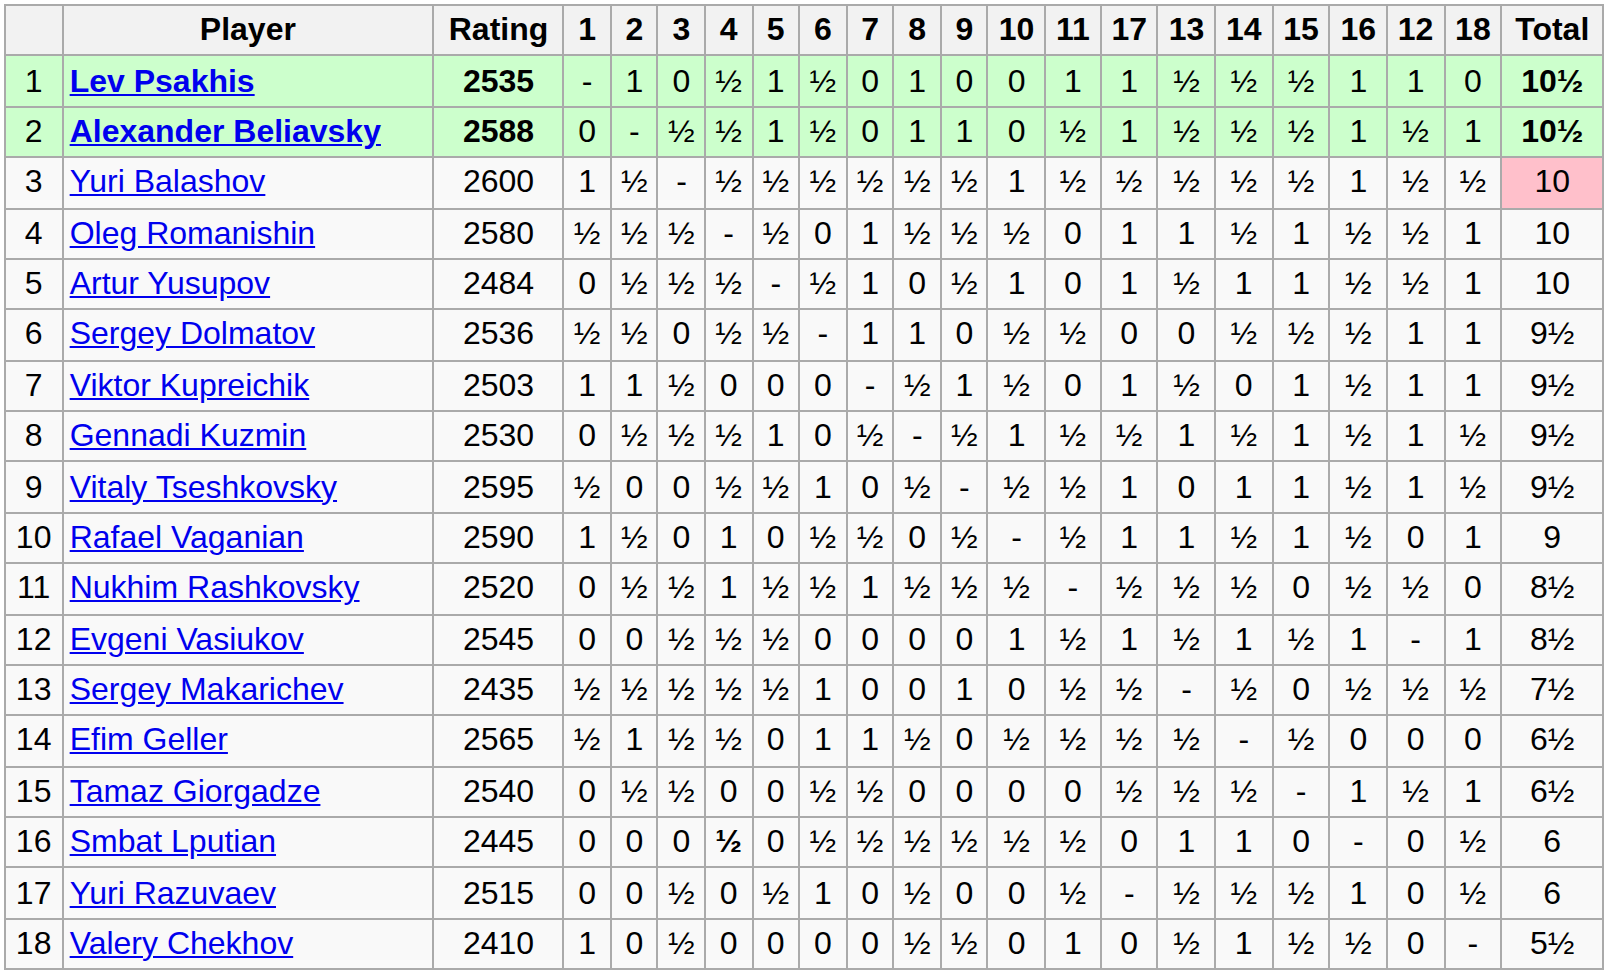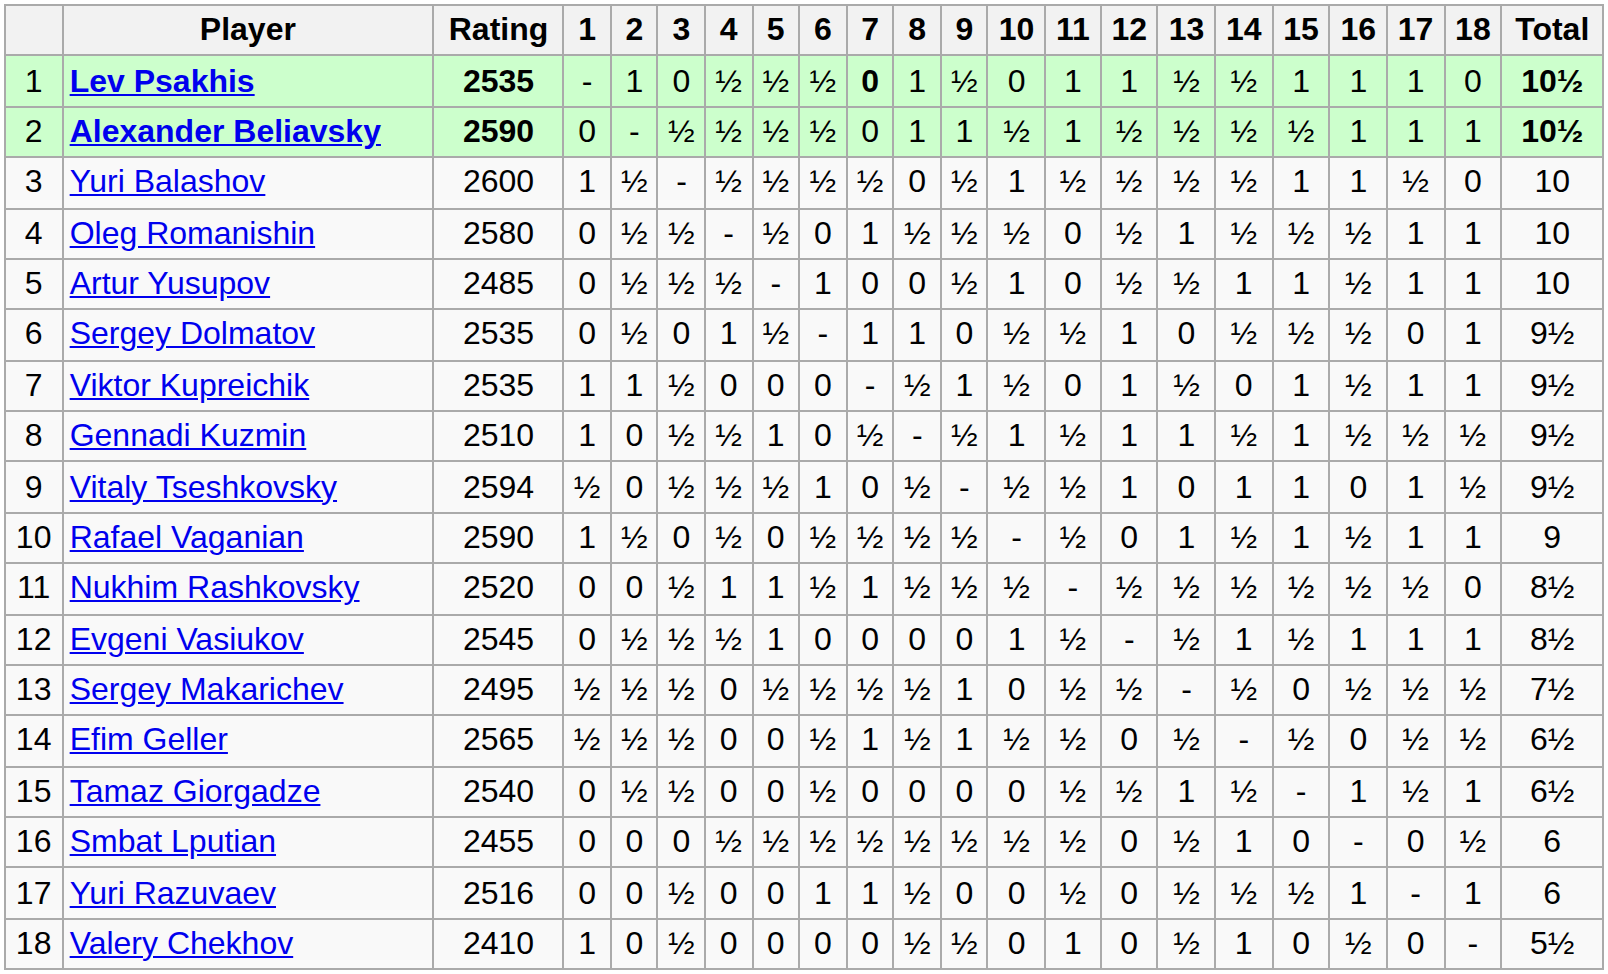 <table class="wikitable" border="1" width="800px">
 <tr>
 <th></th>
 <th>Player</th>
 <th>Rating</th>
 <th>1</th>
 <th>2</th>
 <th>3</th>
 <th>4</th>
 <th>5</th>
 <th>6</th>
 <th>7</th>
 <th>8</th>
 <th>9</th>
 <th>10</th>
 <th>11</th>
-<th>17</th>
+<th>12</th>
 <th>13</th>
 <th>14</th>
 <th>15</th>
 <th>16</th>
-<th>12</th>
+<th>17</th>
 <th>18</th>
 <th>Total</th>
 </tr>
 <tr align=center style="background:#ccffcc;">
 <td>1</td>
 <td align=left> <strong><a href='#'>Lev Psakhis</a></strong></td>
 <td><strong>2535</strong></td>
 <td>-</td>
 <td>1</td>
 <td>0</td>
 <td>½</td>
+<td>½</td>
+<td>½</td>
+<td><strong>0</strong></td>
 <td>1</td>
 <td>½</td>
-<td>0</td>
-<td>1</td>
-<td>0</td>
 <td>0</td>
 <td>1</td>
 <td>1</td>
 <td>½</td>
 <td>½</td>
-<td>½</td>
+<td>1</td>
 <td>1</td>
 <td>1</td>
 <td>0</td>
 <td align=center><strong>10½</strong></td>
 </tr>
 <tr align=center style="background:#ccffcc;">
 <td>2</td>
 <td align=left> <strong><a href='#'>Alexander Beliavsky</a></strong></td>
-<td><strong>2588</strong></td>
+<td><strong>2590</strong></td>
 <td>0</td>
 <td>-</td>
 <td>½</td>
 <td>½</td>
-<td>1</td>
+<td>½</td>
 <td>½</td>
 <td>0</td>
 <td>1</td>
 <td>1</td>
-<td>0</td>
 <td>½</td>
 <td>1</td>
 <td>½</td>
 <td>½</td>
 <td>½</td>
+<td>½</td>
 <td>1</td>
-<td>½</td>
+<td>1</td>
 <td>1</td>
 <td align=center><strong>10½</strong></td>
 </tr>
 <tr align=center>
 <td>3</td>
 <td align=left> <a href='#'>Yuri Balashov</a></td>
 <td>2600</td>
 <td>1</td>
 <td>½</td>
 <td>-</td>
 <td>½</td>
 <td>½</td>
 <td>½</td>
 <td>½</td>
-<td>½</td>
+<td>0</td>
 <td>½</td>
 <td>1</td>
 <td>½</td>
 <td>½</td>
 <td>½</td>
 <td>½</td>
-<td>½</td>
+<td>1</td>
 <td>1</td>
 <td>½</td>
-<td>½</td>
-<td align=center style="background: pink;">10</td>
+<td>0</td>
+<td align=center>10</td>
 </tr>
 <tr align=center>
 <td>4</td>
 <td align=left> <a href='#'>Oleg Romanishin</a></td>
 <td>2580</td>
-<td>½</td>
+<td>0</td>
 <td>½</td>
 <td>½</td>
 <td>-</td>
 <td>½</td>
 <td>0</td>
 <td>1</td>
 <td>½</td>
 <td>½</td>
 <td>½</td>
 <td>0</td>
-<td>1</td>
-<td>1</td>
 <td>½</td>
 <td>1</td>
 <td>½</td>
 <td>½</td>
+<td>½</td>
+<td>1</td>
 <td>1</td>
 <td align=center>10</td>
 </tr>
 <tr align=center>
 <td>5</td>
 <td align=left> <a href='#'>Artur Yusupov</a></td>
-<td>2484</td>
+<td>2485</td>
 <td>0</td>
 <td>½</td>
 <td>½</td>
 <td>½</td>
 <td>-</td>
+<td>1</td>
+<td>0</td>
+<td>0</td>
 <td>½</td>
 <td>1</td>
 <td>0</td>
 <td>½</td>
-<td>1</td>
-<td>0</td>
-<td>1</td>
 <td>½</td>
 <td>1</td>
 <td>1</td>
 <td>½</td>
-<td>½</td>
+<td>1</td>
 <td>1</td>
 <td align=center>10</td>
 </tr>
 <tr align=center>
 <td>6</td>
 <td align=left> <a href='#'>Sergey Dolmatov</a></td>
-<td>2536</td>
-<td>½</td>
+<td>2535</td>
+<td>0</td>
 <td>½</td>
 <td>0</td>
-<td>½</td>
+<td>1</td>
 <td>½</td>
 <td>-</td>
 <td>1</td>
 <td>1</td>
 <td>0</td>
 <td>½</td>
 <td>½</td>
-<td>0</td>
+<td>1</td>
 <td>0</td>
 <td>½</td>
 <td>½</td>
 <td>½</td>
-<td>1</td>
+<td>0</td>
 <td>1</td>
 <td align=center>9½</td>
 </tr>
 <tr align=center>
 <td>7</td>
 <td align=left> <a href='#'>Viktor Kupreichik</a></td>
-<td>2503</td>
+<td>2535</td>
 <td>1</td>
 <td>1</td>
 <td>½</td>
 <td>0</td>
 <td>0</td>
 <td>0</td>
 <td>-</td>
 <td>½</td>
 <td>1</td>
 <td>½</td>
 <td>0</td>
 <td>1</td>
 <td>½</td>
 <td>0</td>
 <td>1</td>
 <td>½</td>
 <td>1</td>
 <td>1</td>
 <td align=center>9½</td>
 </tr>
 <tr align=center>
 <td>8</td>
 <td align=left> <a href='#'>Gennadi Kuzmin</a></td>
-<td>2530</td>
+<td>2510</td>
+<td>1</td>
 <td>0</td>
-<td>½</td>
 <td>½</td>
 <td>½</td>
 <td>1</td>
 <td>0</td>
 <td>½</td>
 <td>-</td>
 <td>½</td>
 <td>1</td>
 <td>½</td>
-<td>½</td>
+<td>1</td>
 <td>1</td>
 <td>½</td>
 <td>1</td>
 <td>½</td>
-<td>1</td>
+<td>½</td>
 <td>½</td>
 <td align=center>9½</td>
 </tr>
 <tr align=center>
 <td>9</td>
 <td align=left> <a href='#'>Vitaly Tseshkovsky</a></td>
-<td>2595</td>
+<td>2594</td>
 <td>½</td>
 <td>0</td>
-<td>0</td>
+<td>½</td>
 <td>½</td>
 <td>½</td>
 <td>1</td>
 <td>0</td>
 <td>½</td>
 <td>-</td>
 <td>½</td>
 <td>½</td>
 <td>1</td>
 <td>0</td>
 <td>1</td>
 <td>1</td>
-<td>½</td>
+<td>0</td>
 <td>1</td>
 <td>½</td>
 <td align=center>9½</td>
 </tr>
 <tr align=center>
 <td>10</td>
 <td align=left> <a href='#'>Rafael Vaganian</a></td>
 <td>2590</td>
 <td>1</td>
 <td>½</td>
 <td>0</td>
-<td>1</td>
+<td>½</td>
 <td>0</td>
 <td>½</td>
 <td>½</td>
-<td>0</td>
+<td>½</td>
 <td>½</td>
 <td>-</td>
 <td>½</td>
-<td>1</td>
+<td>0</td>
 <td>1</td>
 <td>½</td>
 <td>1</td>
 <td>½</td>
-<td>0</td>
+<td>1</td>
 <td>1</td>
 <td align=center>9</td>
 </tr>
 <tr align=center>
 <td>11</td>
 <td align=left> <a href='#'>Nukhim Rashkovsky</a></td>
 <td>2520</td>
 <td>0</td>
-<td>½</td>
+<td>0</td>
 <td>½</td>
 <td>1</td>
-<td>½</td>
+<td>1</td>
 <td>½</td>
 <td>1</td>
 <td>½</td>
 <td>½</td>
 <td>½</td>
 <td>-</td>
 <td>½</td>
 <td>½</td>
 <td>½</td>
-<td>0</td>
+<td>½</td>
 <td>½</td>
 <td>½</td>
 <td>0</td>
 <td align=center>8½</td>
 </tr>
 <tr align=center>
 <td>12</td>
 <td align=left> <a href='#'>Evgeni Vasiukov</a></td>
 <td>2545</td>
 <td>0</td>
-<td>0</td>
 <td>½</td>
 <td>½</td>
 <td>½</td>
+<td>1</td>
 <td>0</td>
 <td>0</td>
 <td>0</td>
 <td>0</td>
 <td>1</td>
 <td>½</td>
-<td>1</td>
+<td>-</td>
 <td>½</td>
 <td>1</td>
 <td>½</td>
 <td>1</td>
-<td>-</td>
+<td>1</td>
 <td>1</td>
 <td align=center>8½</td>
 </tr>
 <tr align=center>
 <td>13</td>
 <td align=left> <a href='#'>Sergey Makarichev</a></td>
-<td>2435</td>
+<td>2495</td>
+<td>½</td>
+<td>½</td>
+<td>½</td>
+<td>0</td>
 <td>½</td>
 <td>½</td>
 <td>½</td>
 <td>½</td>
-<td>½</td>
-<td>1</td>
-<td>0</td>
-<td>0</td>
 <td>1</td>
 <td>0</td>
 <td>½</td>
 <td>½</td>
 <td>-</td>
 <td>½</td>
 <td>0</td>
 <td>½</td>
 <td>½</td>
 <td>½</td>
 <td align=center>7½</td>
 </tr>
 <tr align=center>
 <td>14</td>
 <td align=left> <a href='#'>Efim Geller</a></td>
 <td>2565</td>
 <td>½</td>
+<td>½</td>
+<td>½</td>
+<td>0</td>
+<td>0</td>
+<td>½</td>
+<td>1</td>
+<td>½</td>
 <td>1</td>
 <td>½</td>
 <td>½</td>
 <td>0</td>
-<td>1</td>
-<td>1</td>
+<td>½</td>
+<td>-</td>
 <td>½</td>
 <td>0</td>
 <td>½</td>
 <td>½</td>
-<td>½</td>
-<td>½</td>
-<td>-</td>
-<td>½</td>
-<td>0</td>
-<td>0</td>
-<td>0</td>
 <td align=center>6½</td>
 </tr>
 <tr align=center>
 <td>15</td>
 <td align=left> <a href='#'>Tamaz Giorgadze</a></td>
 <td>2540</td>
 <td>0</td>
 <td>½</td>
 <td>½</td>
 <td>0</td>
 <td>0</td>
 <td>½</td>
-<td>½</td>
 <td>0</td>
 <td>0</td>
 <td>0</td>
 <td>0</td>
 <td>½</td>
 <td>½</td>
+<td>1</td>
 <td>½</td>
 <td>-</td>
 <td>1</td>
 <td>½</td>
 <td>1</td>
 <td align=center>6½</td>
 </tr>
 <tr align=center>
 <td>16</td>
 <td align=left> <a href='#'>Smbat Lputian</a></td>
-<td>2445</td>
+<td>2455</td>
 <td>0</td>
 <td>0</td>
-<td>0</td>
-<td><strong>½</strong></td>
 <td>0</td>
 <td>½</td>
 <td>½</td>
 <td>½</td>
 <td>½</td>
 <td>½</td>
 <td>½</td>
+<td>½</td>
+<td>½</td>
 <td>0</td>
-<td>1</td>
+<td>½</td>
 <td>1</td>
 <td>0</td>
 <td>-</td>
 <td>0</td>
 <td>½</td>
 <td align=center>6</td>
 </tr>
 <tr align=center>
 <td>17</td>
 <td align=left> <a href='#'>Yuri Razuvaev</a></td>
-<td>2515</td>
+<td>2516</td>
+<td>0</td>
+<td>0</td>
+<td>½</td>
+<td>0</td>
+<td>0</td>
+<td>1</td>
+<td>1</td>
+<td>½</td>
 <td>0</td>
 <td>0</td>
 <td>½</td>
 <td>0</td>
 <td>½</td>
-<td>1</td>
-<td>0</td>
-<td>½</td>
-<td>0</td>
-<td>0</td>
-<td>½</td>
-<td>-</td>
-<td>½</td>
 <td>½</td>
 <td>½</td>
 <td>1</td>
-<td>0</td>
-<td>½</td>
+<td>-</td>
+<td>1</td>
 <td align=center>6</td>
 </tr>
 <tr align=center>
 <td>18</td>
 <td align=left> <a href='#'>Valery Chekhov</a></td>
 <td>2410</td>
 <td>1</td>
 <td>0</td>
 <td>½</td>
 <td>0</td>
 <td>0</td>
 <td>0</td>
 <td>0</td>
 <td>½</td>
 <td>½</td>
 <td>0</td>
 <td>1</td>
 <td>0</td>
 <td>½</td>
 <td>1</td>
-<td>½</td>
+<td>0</td>
 <td>½</td>
 <td>0</td>
 <td>-</td>
 <td align=center>5½</td>
 </tr>
 </table>
